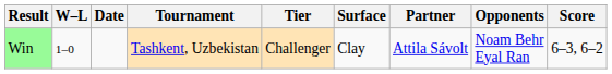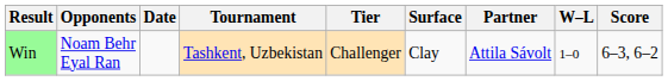 <table class="sortable wikitable">
 <tr>
 <th>Result</th>
-<th class="unsortable">W–L</th>
+<th>Opponents</th>
 <th>Date</th>
 <th>Tournament</th>
 <th>Tier</th>
 <th>Surface</th>
 <th>Partner</th>
-<th>Opponents</th>
+<th class="unsortable">W–L</th>
 <th class="unsortable">Score</th>
 </tr>
 <tr>
 <td style="background:#98fb98;">Win</td>
-<td><small>1–0</small></td>
+<td> <a href='#'>Noam Behr</a> <br>  <a href='#'>Eyal Ran</a></td>
 <td></td>
 <td style="background:moccasin;"><a href='#'>Tashkent</a>, Uzbekistan</td>
 <td style="background:moccasin;">Challenger</td>
 <td>Clay</td>
 <td> <a href='#'>Attila Sávolt</a></td>
-<td> <a href='#'>Noam Behr</a> <br>  <a href='#'>Eyal Ran</a></td>
+<td><small>1–0</small></td>
 <td>6–3, 6–2</td>
 </tr>
 </table>
